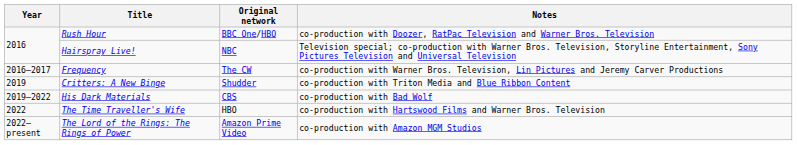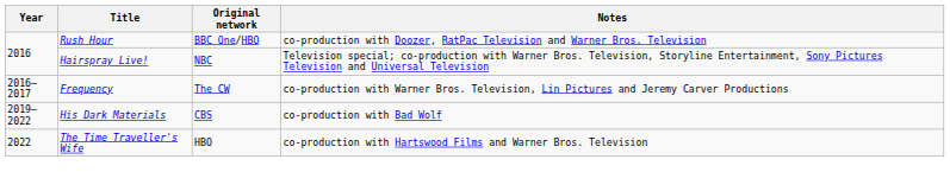 <table class="wikitable">
 <tr>
 <th>Year</th>
 <th>Title</th>
 <th>Original network</th>
 <th>Notes</th>
 </tr>
 <tr>
 <td rowspan="2">2016</td>
 <td><em><a href='#'>Rush Hour</a></em></td>
 <td><a href='#'>BBC One</a>/<a href='#'>HBO</a></td>
 <td>co-production with <a href='#'>Doozer</a>, <a href='#'>RatPac Television</a> and <a href='#'>Warner Bros. Television</a></td>
 </tr>
 <tr>
 <td><em><a href='#'>Hairspray Live!</a></em></td>
 <td><a href='#'>NBC</a></td>
 <td>Television special; co-production with Warner Bros. Television, Storyline Entertainment, <a href='#'>Sony Pictures Television</a> and <a href='#'>Universal Television</a></td>
 </tr>
 <tr>
 <td>2016–2017</td>
 <td><em><a href='#'>Frequency</a></em></td>
 <td><a href='#'>The CW</a></td>
 <td>co-production with Warner Bros. Television, <a href='#'>Lin Pictures</a> and Jeremy Carver Productions</td>
 </tr>
 <tr>
-<td>2019</td>
-<td><em><a href='#'>Critters: A New Binge</a></em></td>
-<td><a href='#'>Shudder</a></td>
-<td>co-production with Triton Media and <a href='#'>Blue Ribbon Content</a></td>
-</tr>
-<tr>
 <td>2019–2022</td>
 <td><em><a href='#'>His Dark Materials</a></em></td>
 <td><a href='#'>CBS</a></td>
 <td>co-production with <a href='#'>Bad Wolf</a></td>
 </tr>
 <tr>
 <td>2022</td>
 <td><em><a href='#'>The Time Traveller's Wife</a></em></td>
 <td>HBO</td>
 <td>co-production with <a href='#'>Hartswood Films</a> and Warner Bros. Television</td>
 </tr>
-<tr>
-<td>2022–present</td>
-<td><em><a href='#'>The Lord of the Rings: The Rings of Power</a></em></td>
-<td><a href='#'>Amazon Prime Video</a></td>
-<td>co-production with <a href='#'>Amazon MGM Studios</a></td>
-</tr>
 </table>
